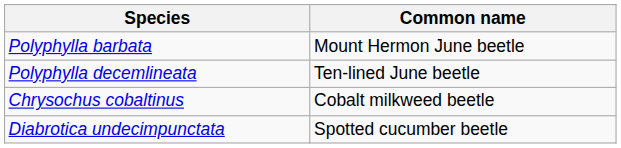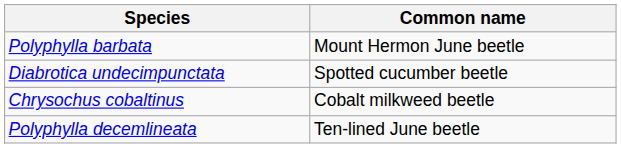 <table width=90% class="wikitable">
 <tr>
 <th width=25%>Species</th>
 <th width=25%>Common name</th>
 </tr>
 <tr>
 <td><em><a href='#'>Polyphylla barbata</a></em></td>
 <td>Mount Hermon June beetle</td>
 </tr>
 <tr>
-<td><em><a href='#'>Polyphylla decemlineata</a></em></td>
-<td>Ten-lined June beetle</td>
+<td><em><a href='#'>Diabrotica undecimpunctata</a></em></td>
+<td>Spotted cucumber beetle</td>
 </tr>
 <tr>
 <td><em><a href='#'>Chrysochus cobaltinus</a></em></td>
 <td>Cobalt milkweed beetle</td>
 </tr>
 <tr>
-<td><em><a href='#'>Diabrotica undecimpunctata</a></em></td>
-<td>Spotted cucumber beetle</td>
+<td><em><a href='#'>Polyphylla decemlineata</a></em></td>
+<td>Ten-lined June beetle</td>
 </tr>
 </table>
